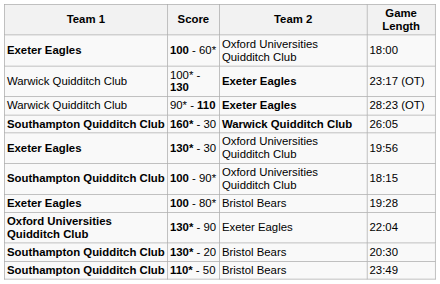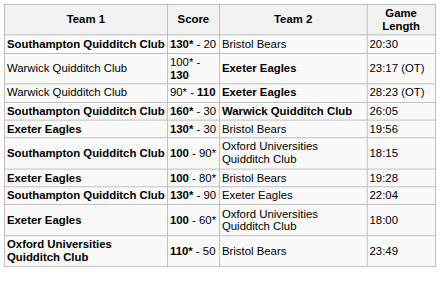 <table class="wikitable">
 <tr>
 <th>Team 1</th>
 <th>Score</th>
 <th>Team 2</th>
 <th>Game Length</th>
 </tr>
 <tr>
-<td><strong>Exeter Eagles</strong></td>
-<td><strong>100</strong> - 60*</td>
-<td>Oxford Universities Quidditch Club</td>
-<td>18:00</td>
+<td><strong>Southampton Quidditch Club</strong></td>
+<td><strong>130*</strong> - 20</td>
+<td>Bristol Bears</td>
+<td>20:30</td>
 </tr>
 <tr>
 <td>Warwick Quidditch Club</td>
 <td>100* - <strong>130</strong></td>
 <td><strong>Exeter Eagles</strong></td>
 <td>23:17 (OT)</td>
 </tr>
 <tr>
 <td>Warwick Quidditch Club</td>
 <td>90* - <strong>110</strong></td>
 <td><strong>Exeter Eagles</strong></td>
 <td>28:23 (OT)</td>
 </tr>
 <tr>
 <td><strong>Southampton Quidditch Club</strong></td>
 <td><strong>160*</strong> - 30</td>
 <td><strong>Warwick Quidditch Club</strong></td>
 <td>26:05</td>
 </tr>
 <tr>
 <td><strong>Exeter Eagles</strong></td>
 <td><strong>130*</strong> - 30</td>
-<td>Oxford Universities Quidditch Club</td>
+<td>Bristol Bears</td>
 <td>19:56</td>
 </tr>
 <tr>
 <td><strong>Southampton Quidditch Club</strong></td>
 <td><strong>100</strong> - 90*</td>
 <td>Oxford Universities Quidditch Club</td>
 <td>18:15</td>
 </tr>
 <tr>
 <td><strong>Exeter Eagles</strong></td>
 <td><strong>100</strong> - 80*</td>
 <td>Bristol Bears</td>
 <td>19:28</td>
 </tr>
 <tr>
-<td><strong>Oxford Universities Quidditch Club</strong></td>
+<td><strong>Southampton Quidditch Club</strong></td>
 <td><strong>130*</strong> - 90</td>
 <td>Exeter Eagles</td>
 <td>22:04</td>
 </tr>
 <tr>
-<td><strong>Southampton Quidditch Club</strong></td>
-<td><strong>130*</strong> - 20</td>
-<td>Bristol Bears</td>
-<td>20:30</td>
+<td><strong>Exeter Eagles</strong></td>
+<td><strong>100</strong> - 60*</td>
+<td>Oxford Universities Quidditch Club</td>
+<td>18:00</td>
 </tr>
 <tr>
-<td><strong>Southampton Quidditch Club</strong></td>
+<td><strong>Oxford Universities Quidditch Club</strong></td>
 <td><strong>110*</strong> - 50</td>
 <td>Bristol Bears</td>
 <td>23:49</td>
 </tr>
 </table>
